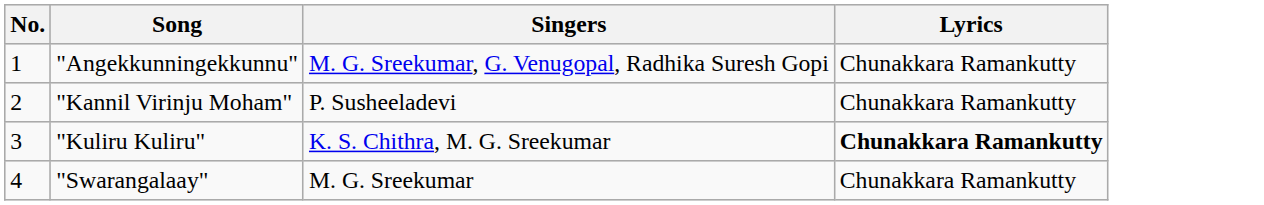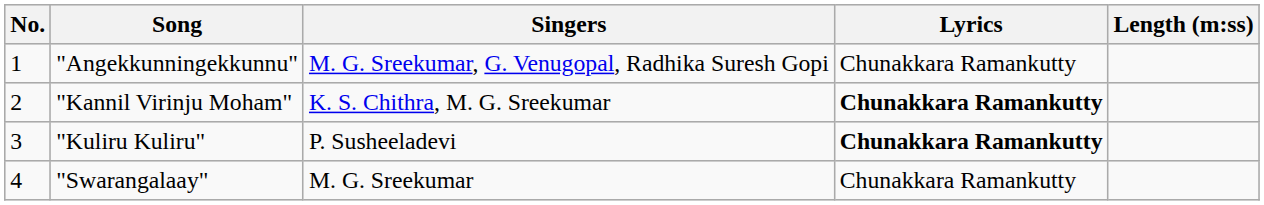 <table class="wikitable" style="font-size:95%;">
 <tr>
 <th>No.</th>
 <th>Song</th>
 <th>Singers</th>
 <th>Lyrics</th>
+<th>Length (m:ss)</th>
 </tr>
 <tr>
 <td>1</td>
 <td>"Angekkunningekkunnu"</td>
 <td><a href='#'>M. G. Sreekumar</a>, <a href='#'>G. Venugopal</a>, Radhika Suresh Gopi</td>
 <td>Chunakkara Ramankutty</td>
+<td></td>
 </tr>
 <tr>
 <td>2</td>
 <td>"Kannil Virinju Moham"</td>
-<td>P. Susheeladevi</td>
-<td>Chunakkara Ramankutty</td>
+<td><a href='#'>K. S. Chithra</a>, M. G. Sreekumar</td>
+<td><strong>Chunakkara Ramankutty</strong></td>
+<td></td>
 </tr>
 <tr>
 <td>3</td>
 <td>"Kuliru Kuliru"</td>
-<td><a href='#'>K. S. Chithra</a>, M. G. Sreekumar</td>
+<td>P. Susheeladevi</td>
 <td><strong>Chunakkara Ramankutty</strong></td>
+<td></td>
 </tr>
 <tr>
 <td>4</td>
 <td>"Swarangalaay"</td>
 <td>M. G. Sreekumar</td>
 <td>Chunakkara Ramankutty</td>
+<td></td>
 </tr>
 </table>
